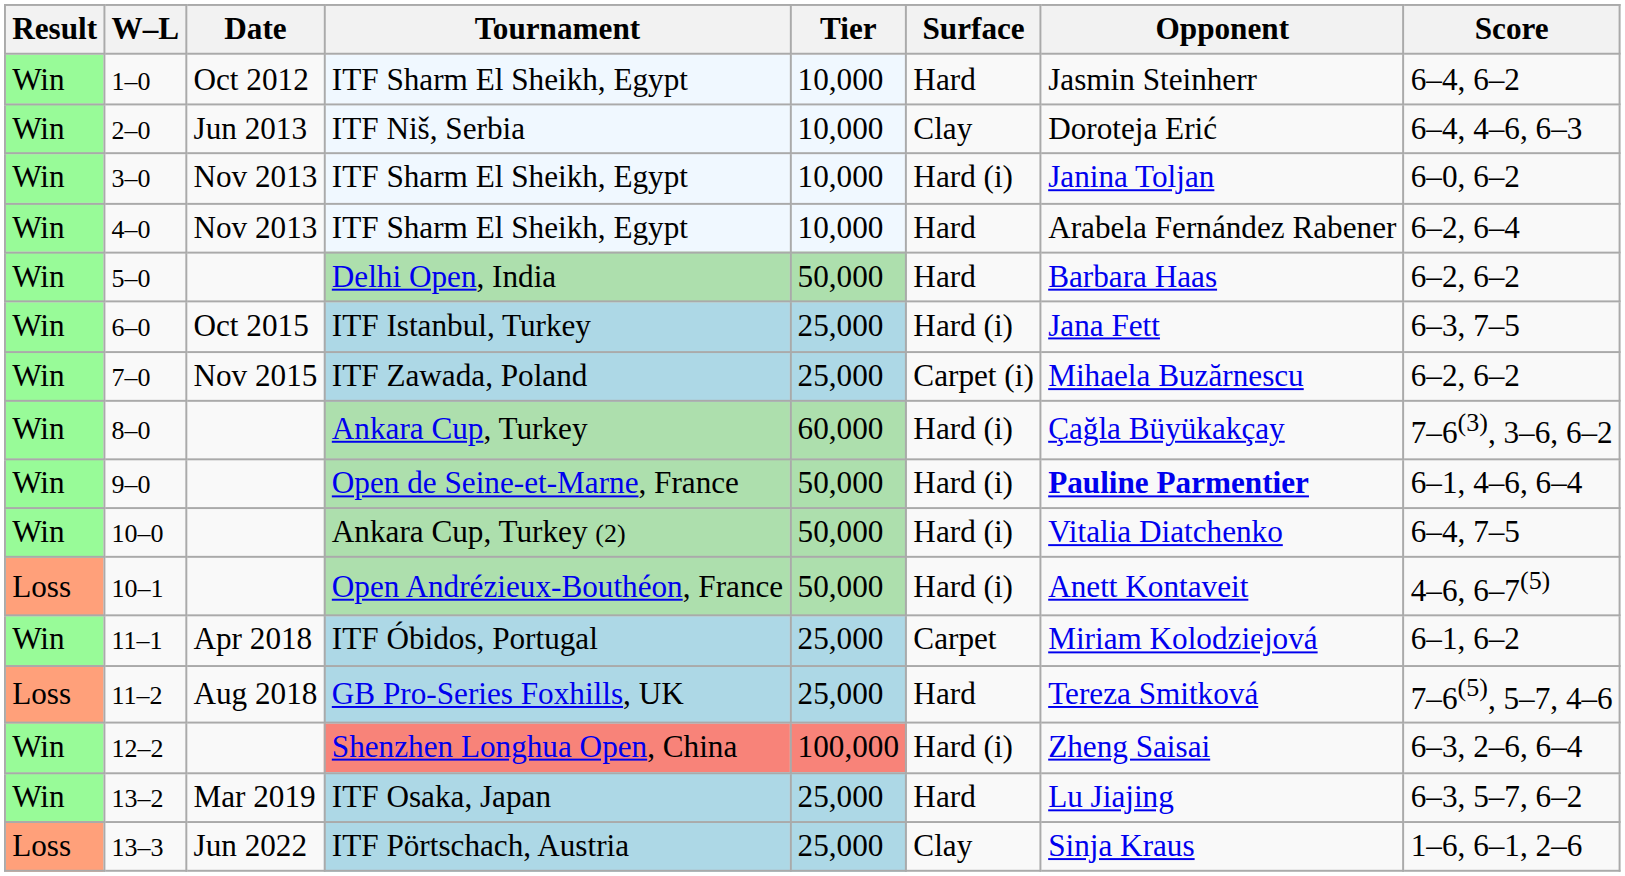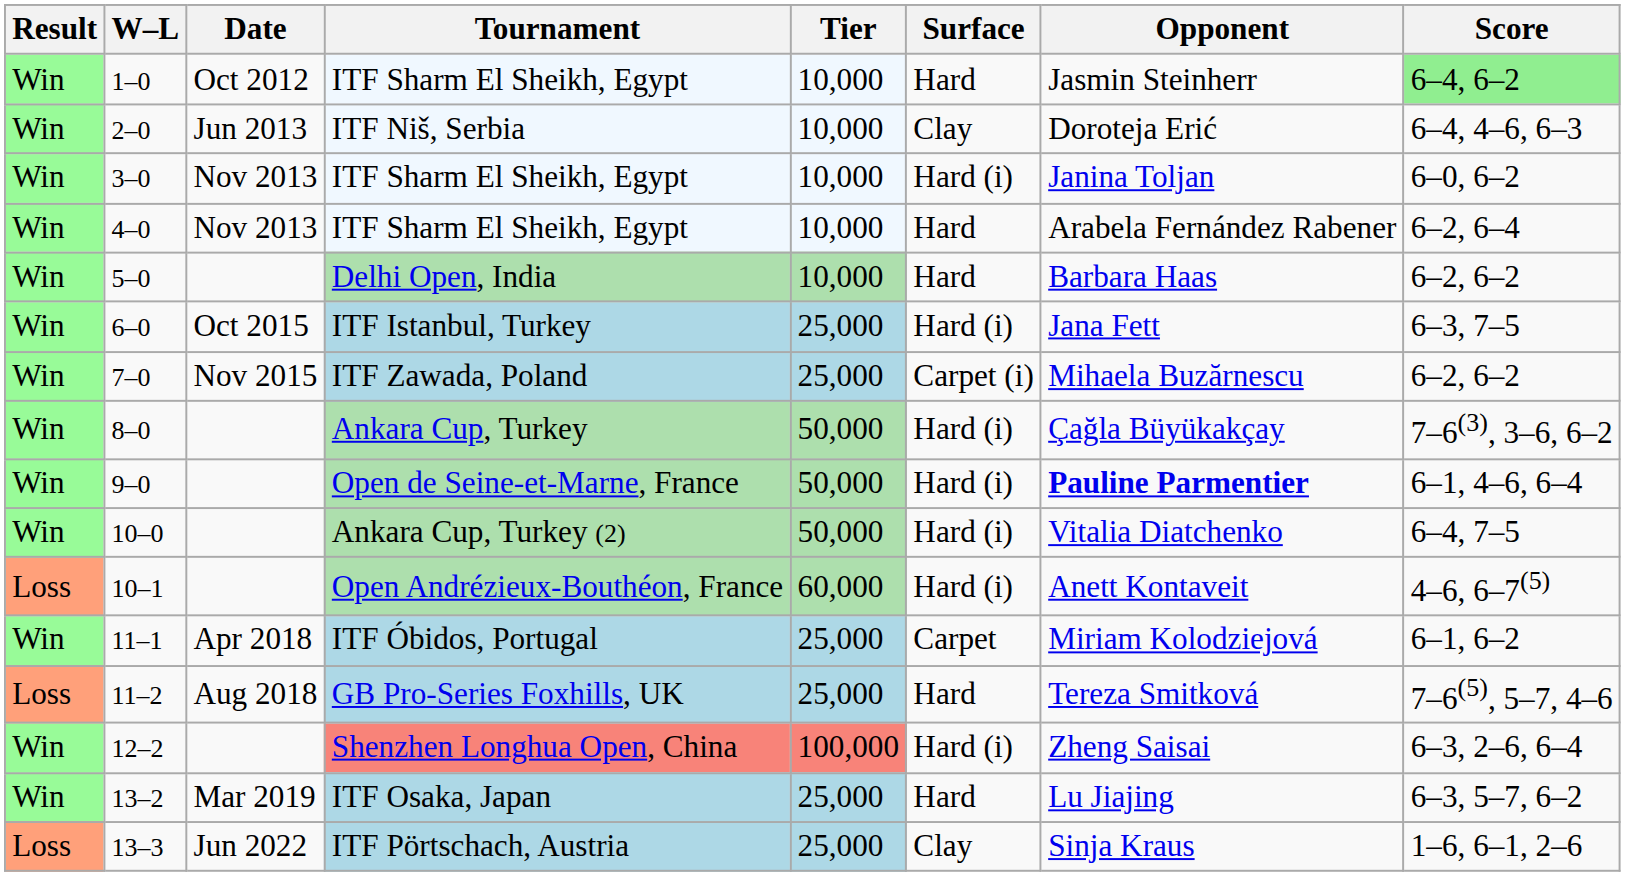 <table class="sortable wikitable">
 <tr>
 <th>Result</th>
 <th class="unsortable">W–L</th>
 <th>Date</th>
 <th>Tournament</th>
 <th>Tier</th>
 <th>Surface</th>
 <th>Opponent</th>
 <th class="unsortable">Score</th>
 </tr>
 <tr>
 <td style="background:#98fb98;">Win</td>
 <td><small>1–0</small></td>
 <td>Oct 2012</td>
 <td style="background:#f0f8ff;">ITF Sharm El Sheikh, Egypt</td>
 <td style="background:#f0f8ff;">10,000</td>
 <td>Hard</td>
 <td> Jasmin Steinherr</td>
-<td>6–4, 6–2</td>
+<td style="background: lightgreen;">6–4, 6–2</td>
 </tr>
 <tr>
 <td style="background:#98fb98;">Win</td>
 <td><small>2–0</small></td>
 <td>Jun 2013</td>
 <td style="background:#f0f8ff;">ITF Niš, Serbia</td>
 <td style="background:#f0f8ff;">10,000</td>
 <td>Clay</td>
 <td> Doroteja Erić</td>
 <td>6–4, 4–6, 6–3</td>
 </tr>
 <tr>
 <td style="background:#98fb98;">Win</td>
 <td><small>3–0</small></td>
 <td>Nov 2013</td>
 <td style="background:#f0f8ff;">ITF Sharm El Sheikh, Egypt</td>
 <td style="background:#f0f8ff;">10,000</td>
 <td>Hard (i)</td>
 <td> <a href='#'>Janina Toljan</a></td>
 <td>6–0, 6–2</td>
 </tr>
 <tr>
 <td style="background:#98fb98;">Win</td>
 <td><small>4–0</small></td>
 <td>Nov 2013</td>
 <td style="background:#f0f8ff;">ITF Sharm El Sheikh, Egypt</td>
 <td style="background:#f0f8ff;">10,000</td>
 <td>Hard</td>
 <td> Arabela Fernández Rabener</td>
 <td>6–2, 6–4</td>
 </tr>
 <tr>
 <td style="background:#98fb98;">Win</td>
 <td><small>5–0</small></td>
 <td><a href='#'></a></td>
 <td style="background:#addfad;"><a href='#'>Delhi Open</a>, India</td>
-<td style="background:#addfad;">50,000</td>
+<td style="background:#addfad;">10,000</td>
 <td>Hard</td>
 <td> <a href='#'>Barbara Haas</a></td>
 <td>6–2, 6–2</td>
 </tr>
 <tr>
 <td style="background:#98fb98;">Win</td>
 <td><small>6–0</small></td>
 <td>Oct 2015</td>
 <td style="background:lightblue;">ITF Istanbul, Turkey</td>
 <td style="background:lightblue;">25,000</td>
 <td>Hard (i)</td>
 <td> <a href='#'>Jana Fett</a></td>
 <td>6–3, 7–5</td>
 </tr>
 <tr>
 <td style="background:#98fb98;">Win</td>
 <td><small>7–0</small></td>
 <td>Nov 2015</td>
 <td style="background:lightblue;">ITF Zawada, Poland</td>
 <td style="background:lightblue;">25,000</td>
 <td>Carpet (i)</td>
 <td> <a href='#'>Mihaela Buzărnescu</a></td>
 <td>6–2, 6–2</td>
 </tr>
 <tr>
 <td style="background:#98fb98;">Win</td>
 <td><small>8–0</small></td>
 <td><a href='#'></a></td>
 <td style="background:#addfad;"><a href='#'>Ankara Cup</a>, Turkey</td>
-<td style="background:#addfad;">60,000</td>
+<td style="background:#addfad;">50,000</td>
 <td>Hard (i)</td>
 <td> <a href='#'>Çağla Büyükakçay</a></td>
 <td>7–6<sup>(3)</sup>, 3–6, 6–2</td>
 </tr>
 <tr>
 <td style="background:#98fb98;">Win</td>
 <td><small>9–0</small></td>
 <td><a href='#'></a></td>
 <td style="background:#addfad;"><a href='#'>Open de Seine-et-Marne</a>, France</td>
 <td style="background:#addfad;">50,000</td>
 <td>Hard (i)</td>
 <td><strong> <a href='#'>Pauline Parmentier</a></strong></td>
 <td>6–1, 4–6, 6–4</td>
 </tr>
 <tr>
 <td style="background:#98fb98;">Win</td>
 <td><small>10–0</small></td>
 <td><a href='#'></a></td>
 <td style="background:#addfad;">Ankara Cup, Turkey <small>(2)</small></td>
 <td style="background:#addfad;">50,000</td>
 <td>Hard (i)</td>
 <td> <a href='#'>Vitalia Diatchenko</a></td>
 <td>6–4, 7–5</td>
 </tr>
 <tr>
 <td style="background:#ffa07a;">Loss</td>
 <td><small>10–1</small></td>
 <td><a href='#'></a></td>
 <td style="background:#addfad;"><a href='#'>Open Andrézieux-Bouthéon</a>, France</td>
-<td style="background:#addfad;">50,000</td>
+<td style="background:#addfad;">60,000</td>
 <td>Hard (i)</td>
 <td> <a href='#'>Anett Kontaveit</a></td>
 <td>4–6, 6–7<sup>(5)</sup></td>
 </tr>
 <tr>
 <td style="background:#98fb98;">Win</td>
 <td><small>11–1</small></td>
 <td>Apr 2018</td>
 <td style="background:lightblue;">ITF Óbidos, Portugal</td>
 <td style="background:lightblue;">25,000</td>
 <td>Carpet</td>
 <td> <a href='#'>Miriam Kolodziejová</a></td>
 <td>6–1, 6–2</td>
 </tr>
 <tr>
 <td style="background:#ffa07a;">Loss</td>
 <td><small>11–2</small></td>
 <td>Aug 2018</td>
 <td style="background:lightblue;"><a href='#'>GB Pro-Series Foxhills</a>, UK</td>
 <td style="background:lightblue;">25,000</td>
 <td>Hard</td>
 <td> <a href='#'>Tereza Smitková</a></td>
 <td>7–6<sup>(5)</sup>, 5–7, 4–6</td>
 </tr>
 <tr>
 <td style="background:#98fb98;">Win</td>
 <td><small>12–2</small></td>
 <td><a href='#'></a></td>
 <td style="background:#f88379;"><a href='#'>Shenzhen Longhua Open</a>, China</td>
 <td style="background:#f88379;">100,000</td>
 <td>Hard (i)</td>
 <td> <a href='#'>Zheng Saisai</a></td>
 <td>6–3, 2–6, 6–4</td>
 </tr>
 <tr>
 <td style="background:#98fb98;">Win</td>
 <td><small>13–2</small></td>
 <td>Mar 2019</td>
 <td style="background:lightblue;">ITF Osaka, Japan</td>
 <td style="background:lightblue;">25,000</td>
 <td>Hard</td>
 <td> <a href='#'>Lu Jiajing</a></td>
 <td>6–3, 5–7, 6–2</td>
 </tr>
 <tr>
 <td style="background:#ffa07a;">Loss</td>
 <td><small>13–3</small></td>
 <td>Jun 2022</td>
 <td style="background:lightblue;">ITF Pörtschach, Austria</td>
 <td style="background:lightblue;">25,000</td>
 <td>Clay</td>
 <td> <a href='#'>Sinja Kraus</a></td>
 <td>1–6, 6–1, 2–6</td>
 </tr>
 </table>
